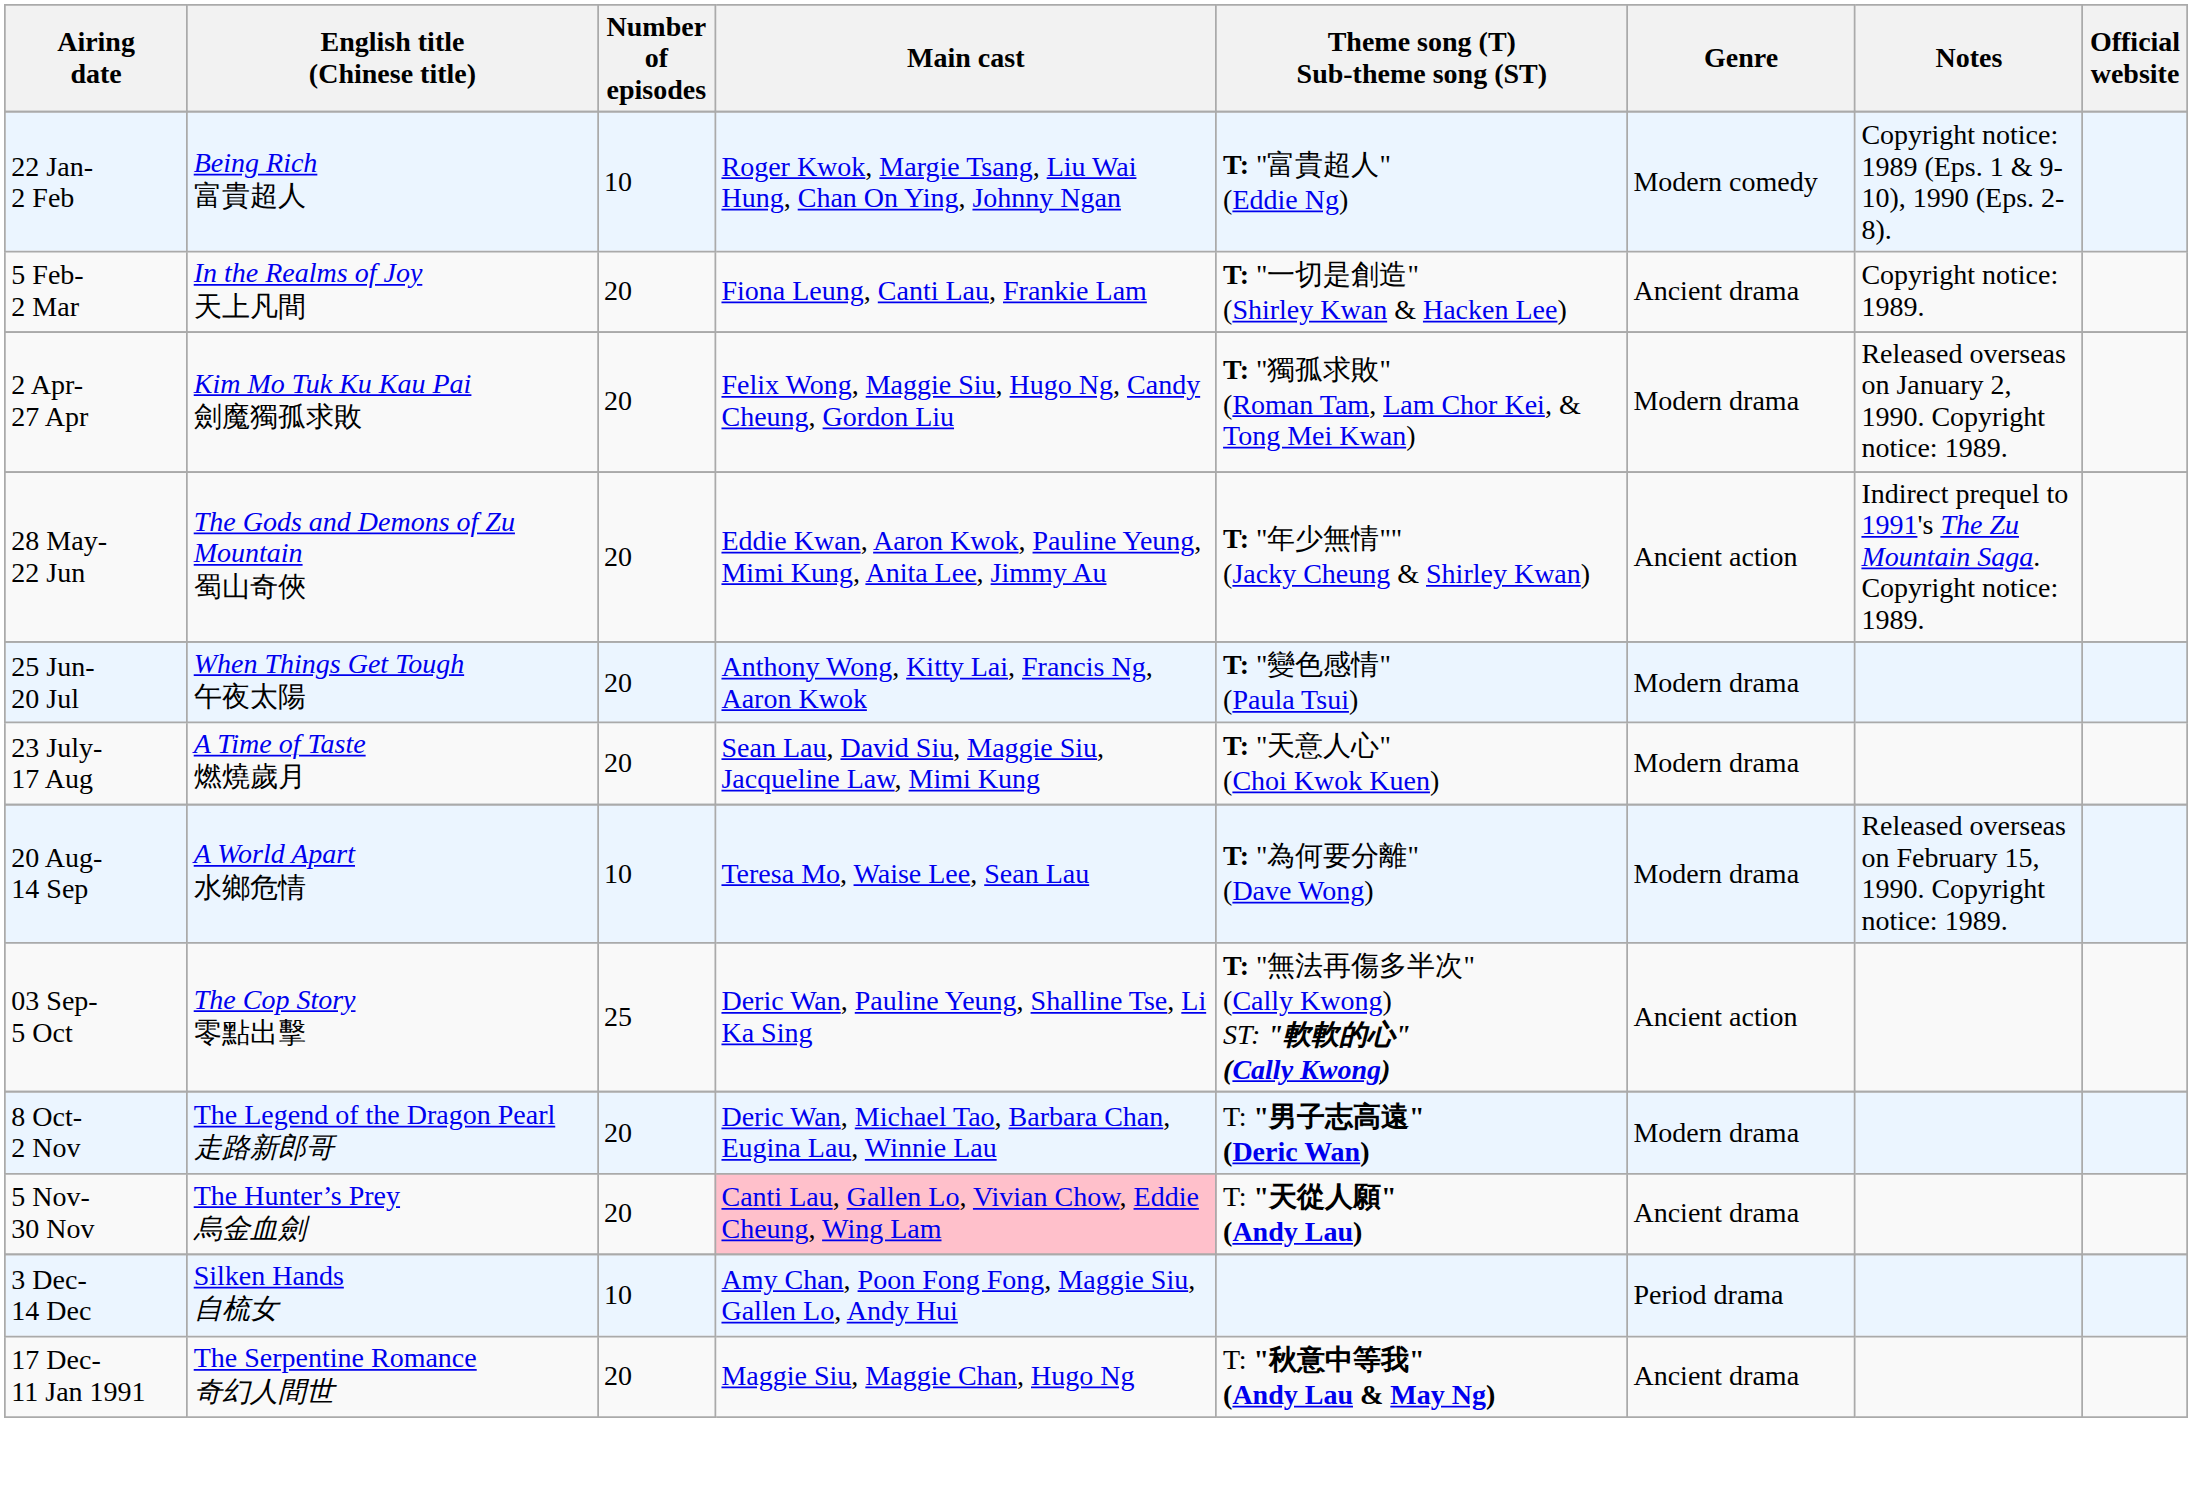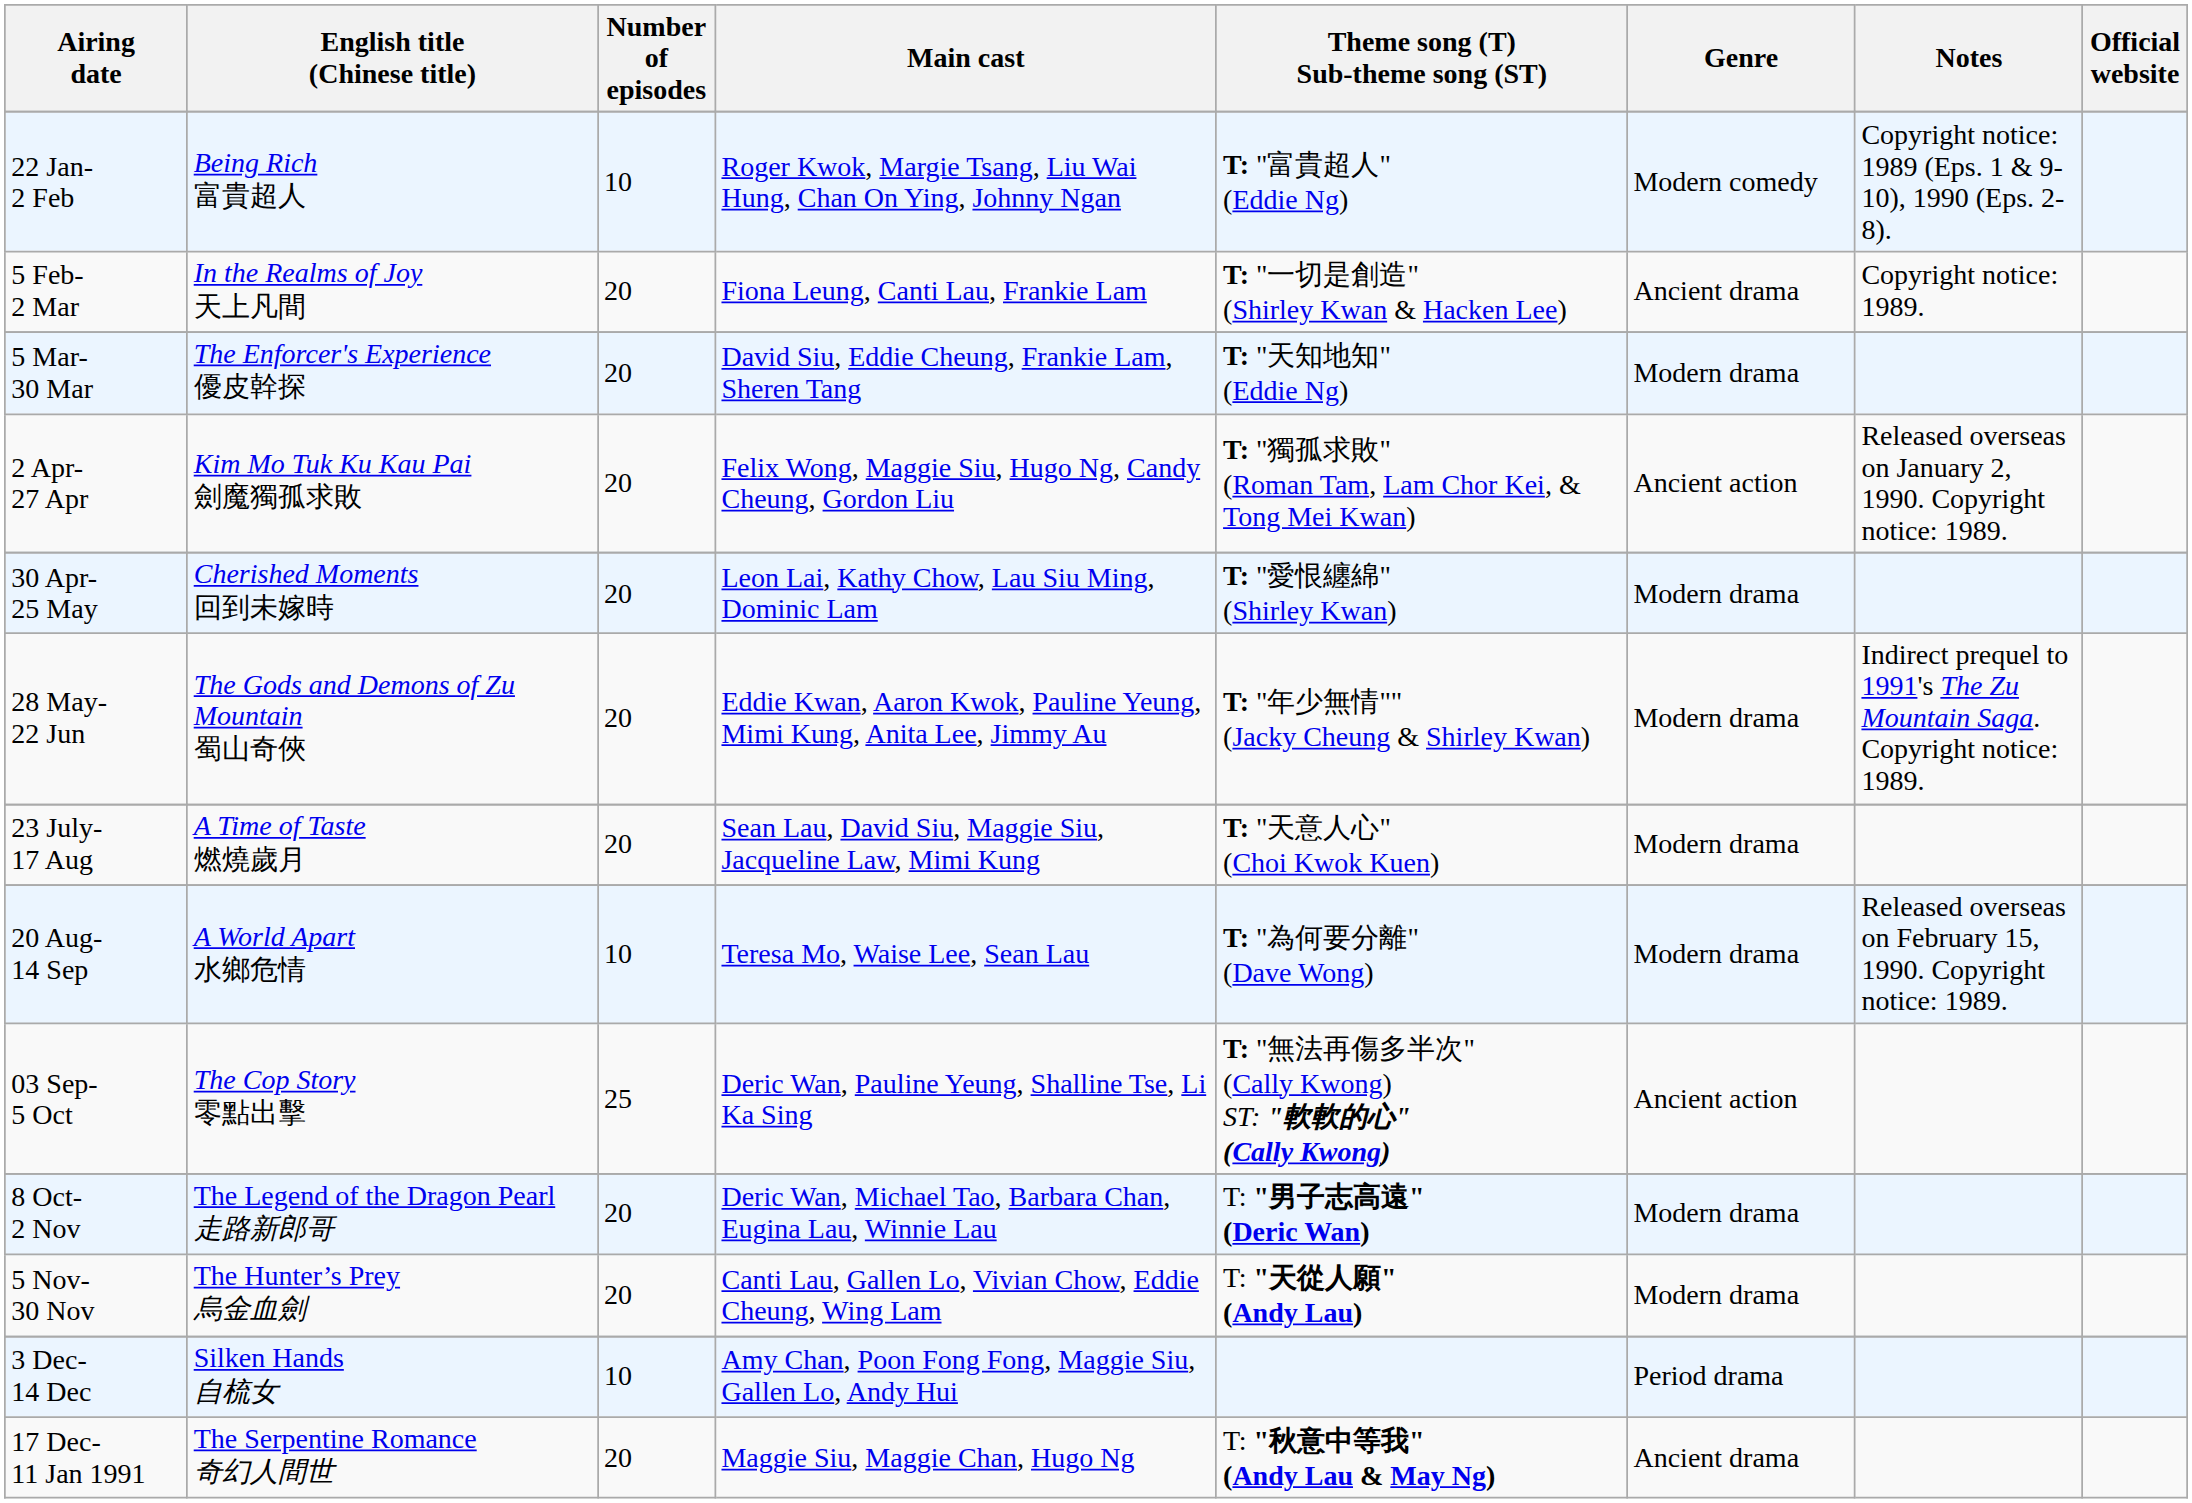 <table class="wikitable">
 <tr>
 <th align=center width=8% bgcolor="silver">Airing<br>date</th>
 <th align=center width=18% bgcolor="silver">English title <br> (Chinese title)</th>
 <th align=center width=5% bgcolor="silver">Number of episodes</th>
 <th align=center width=22% bgcolor="silver">Main cast</th>
 <th align=center width=18% bgcolor="silver">Theme song (T) <br>Sub-theme song (ST)</th>
 <th align=center width=10% bgcolor="silver">Genre</th>
 <th align=center width=10% bgcolor="silver">Notes</th>
 <th align=center width=1% bgcolor="silver">Official website</th>
 </tr>
 <tr>
 </tr>
 <tr ---- bgcolor="#ebf5ff">
 <td>22 Jan- <br> 2 Feb</td>
 <td><em><a href='#'>Being Rich</a></em> <br> 富貴超人</td>
 <td>10</td>
 <td><a href='#'>Roger Kwok</a>, <a href='#'>Margie Tsang</a>, <a href='#'>Liu Wai Hung</a>, <a href='#'>Chan On Ying</a>, <a href='#'>Johnny Ngan</a></td>
 <td><strong>T:</strong> "富貴超人" <br> (<a href='#'>Eddie Ng</a>)</td>
 <td>Modern comedy</td>
 <td>Copyright notice: 1989 (Eps. 1 & 9-10), 1990 (Eps. 2-8).</td>
 <td></td>
 </tr>
 <tr>
 <td>5 Feb- <br> 2 Mar</td>
 <td><em><a href='#'>In the Realms of Joy</a></em> <br> 天上凡間</td>
 <td>20</td>
 <td><a href='#'>Fiona Leung</a>, <a href='#'>Canti Lau</a>, <a href='#'>Frankie Lam</a></td>
 <td><strong>T:</strong> "一切是創造" <br>(<a href='#'>Shirley Kwan</a> & <a href='#'>Hacken Lee</a>)</td>
 <td>Ancient drama</td>
 <td>Copyright notice: 1989.</td>
 <td></td>
 </tr>
 <tr>
 </tr>
+<tr ---- bgcolor="#ebf5ff">
+<td>5 Mar- <br> 30 Mar</td>
+<td><em><a href='#'>The Enforcer's Experience</a></em> <br> 優皮幹探</td>
+<td>20</td>
+<td><a href='#'>David Siu</a>, <a href='#'>Eddie Cheung</a>, <a href='#'>Frankie Lam</a>, <a href='#'>Sheren Tang</a></td>
+<td><strong>T:</strong> "天知地知" <br>(<a href='#'>Eddie Ng</a>)</td>
+<td>Modern drama</td>
+<td></td>
+<td></td>
+</tr>
 <tr>
 <td>2 Apr- <br> 27 Apr</td>
 <td><em><a href='#'>Kim Mo Tuk Ku Kau Pai</a></em> <br> 劍魔獨孤求敗</td>
 <td>20</td>
 <td><a href='#'>Felix Wong</a>, <a href='#'>Maggie Siu</a>, <a href='#'>Hugo Ng</a>, <a href='#'>Candy Cheung</a>, <a href='#'>Gordon Liu</a></td>
 <td><strong>T:</strong> "獨孤求敗" <br> (<a href='#'>Roman Tam</a>, <a href='#'>Lam Chor Kei</a>, & <a href='#'>Tong Mei Kwan</a>)</td>
-<td>Modern drama</td>
+<td>Ancient action</td>
 <td>Released overseas on January 2, 1990. Copyright notice: 1989.</td>
 <td></td>
 </tr>
 <tr>
+</tr>
+<tr ---- bgcolor="#ebf5ff">
+<td>30 Apr- <br> 25 May</td>
+<td><em><a href='#'>Cherished Moments</a></em> <br> 回到未嫁時</td>
+<td>20</td>
+<td><a href='#'>Leon Lai</a>, <a href='#'>Kathy Chow</a>, <a href='#'>Lau Siu Ming</a>, <a href='#'>Dominic Lam</a></td>
+<td><strong>T:</strong> "愛恨纏綿" <br> (<a href='#'>Shirley Kwan</a>)</td>
+<td>Modern drama</td>
+<td></td>
+<td></td>
 </tr>
 <tr>
 <td>28 May- <br> 22 Jun</td>
 <td><em><a href='#'>The Gods and Demons of Zu Mountain</a></em> <br> 蜀山奇俠</td>
 <td>20</td>
 <td><a href='#'>Eddie Kwan</a>, <a href='#'>Aaron Kwok</a>, <a href='#'>Pauline Yeung</a>, <a href='#'>Mimi Kung</a>, <a href='#'>Anita Lee</a>, <a href='#'>Jimmy Au</a></td>
 <td><strong>T:</strong> "年少無情"" <br> (<a href='#'>Jacky Cheung</a> & <a href='#'>Shirley Kwan</a>)</td>
-<td>Ancient action</td>
+<td>Modern drama</td>
 <td>Indirect prequel to <a href='#'>1991</a>'s <em><a href='#'>The Zu Mountain Saga</a></em>. Copyright notice: 1989.</td>
 <td></td>
 </tr>
 <tr>
-</tr>
-<tr ---- bgcolor="#ebf5ff">
-<td>25 Jun- <br> 20 Jul</td>
-<td><em><a href='#'>When Things Get Tough</a></em> <br> 午夜太陽</td>
-<td>20</td>
-<td><a href='#'>Anthony Wong</a>, <a href='#'>Kitty Lai</a>, <a href='#'>Francis Ng</a>, <a href='#'>Aaron Kwok</a></td>
-<td><strong>T:</strong> "變色感情" <br> (<a href='#'>Paula Tsui</a>)</td>
-<td>Modern drama</td>
-<td></td>
-<td></td>
 </tr>
 <tr>
 <td>23 July- <br> 17 Aug</td>
 <td><em><a href='#'>A Time of Taste</a></em> <br> 燃燒歲月</td>
 <td>20</td>
 <td><a href='#'>Sean Lau</a>, <a href='#'>David Siu</a>, <a href='#'>Maggie Siu</a>, <a href='#'>Jacqueline Law</a>, <a href='#'>Mimi Kung</a></td>
 <td><strong>T:</strong> "天意人心" <br> (<a href='#'>Choi Kwok Kuen</a>)</td>
 <td>Modern drama</td>
 <td></td>
 <td></td>
 </tr>
 <tr>
 </tr>
 <tr ---- bgcolor="#ebf5ff">
 <td>20 Aug- <br> 14 Sep</td>
 <td><em><a href='#'>A World Apart</a></em> <br> 水鄉危情</td>
 <td>10</td>
 <td><a href='#'>Teresa Mo</a>, <a href='#'>Waise Lee</a>, <a href='#'>Sean Lau</a></td>
 <td><strong>T:</strong> "為何要分離" <br> (<a href='#'>Dave Wong</a>)</td>
 <td>Modern drama</td>
 <td>Released overseas on February 15, 1990. Copyright notice: 1989.</td>
 <td></td>
 </tr>
 <tr>
 <td>03 Sep- <br> 5 Oct</td>
 <td><em><a href='#'>The Cop Story</a></em> <br> 零點出擊</td>
 <td>25</td>
 <td><a href='#'>Deric Wan</a>, <a href='#'>Pauline Yeung</a>, <a href='#'>Shalline Tse</a>, <a href='#'>Li Ka Sing</a></td>
 <td><strong>T:</strong> "無法再傷多半次" <br> (<a href='#'>Cally Kwong</a>)<br><em>ST:<strong> "軟軟的心" <br> (<a href='#'>Cally Kwong</a>)</td>
 <td>Ancient action</td>
 <td></td>
 <td></td>
 </tr>
 <tr>
 </tr>
 <tr ---- bgcolor="#ebf5ff">
 <td>8 Oct- <br> 2 Nov</td>
 <td></em><a href='#'>The Legend of the Dragon Pearl</a><em> <br> 走路新郎哥</td>
 <td>20</td>
 <td><a href='#'>Deric Wan</a>, <a href='#'>Michael Tao</a>, <a href='#'>Barbara Chan</a>, <a href='#'>Eugina Lau</a>, <a href='#'>Winnie Lau</a></td>
 <td></strong>T:<strong> "男子志高遠"<br> (<a href='#'>Deric Wan</a>)</td>
 <td>Modern drama</td>
 <td></td>
 <td></td>
 </tr>
 <tr>
 <td>5 Nov- <br> 30 Nov</td>
 <td></em><a href='#'>The Hunter’s Prey</a><em> <br> 烏金血劍</td>
 <td>20</td>
-<td style="background: pink;"><a href='#'>Canti Lau</a>, <a href='#'>Gallen Lo</a>, <a href='#'>Vivian Chow</a>, <a href='#'>Eddie Cheung</a>, <a href='#'>Wing Lam</a></td>
+<td><a href='#'>Canti Lau</a>, <a href='#'>Gallen Lo</a>, <a href='#'>Vivian Chow</a>, <a href='#'>Eddie Cheung</a>, <a href='#'>Wing Lam</a></td>
 <td></strong>T:<strong> "天從人願"<br> (<a href='#'>Andy Lau</a>)</td>
-<td>Ancient drama</td>
+<td>Modern drama</td>
 <td></td>
 <td></td>
 </tr>
 <tr>
 </tr>
 <tr ---- bgcolor="#ebf5ff">
 <td>3 Dec- <br> 14 Dec</td>
 <td></em><a href='#'>Silken Hands</a><em> <br> 自梳女</td>
 <td>10</td>
 <td><a href='#'>Amy Chan</a>, <a href='#'>Poon Fong Fong</a>, <a href='#'>Maggie Siu</a>, <a href='#'>Gallen Lo</a>, <a href='#'>Andy Hui</a></td>
 <td></td>
 <td>Period drama</td>
 <td></td>
 <td></td>
 </tr>
 <tr>
 <td>17 Dec- <br> 11 Jan 1991</td>
 <td></em><a href='#'>The Serpentine Romance</a><em> <br> 奇幻人間世</td>
 <td>20</td>
 <td><a href='#'>Maggie Siu</a>, <a href='#'>Maggie Chan</a>, <a href='#'>Hugo Ng</a></td>
 <td></strong>T:<strong> "秋意中等我" <br> (<a href='#'>Andy Lau</a> & <a href='#'>May Ng</a>)</td>
 <td>Ancient drama</td>
 <td></td>
 <td></td>
 </tr>
 </table>
